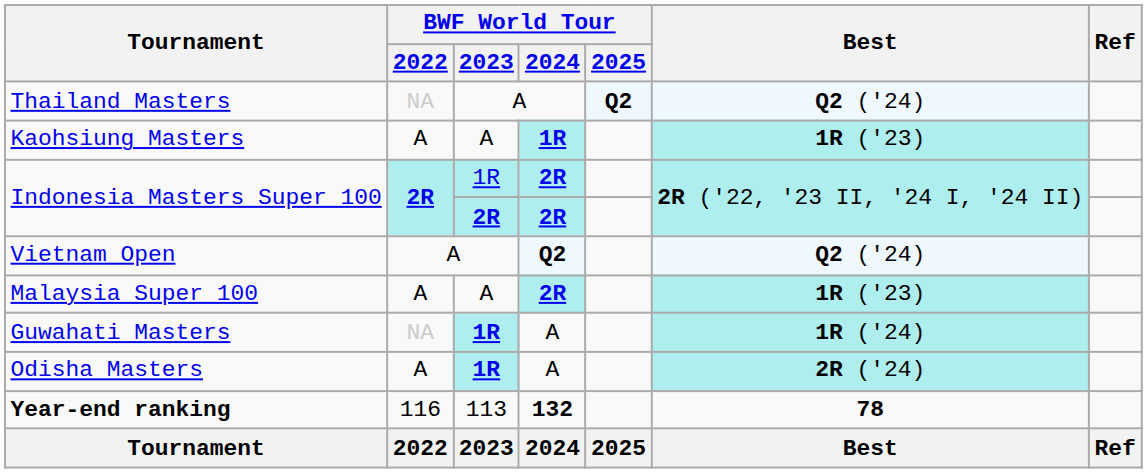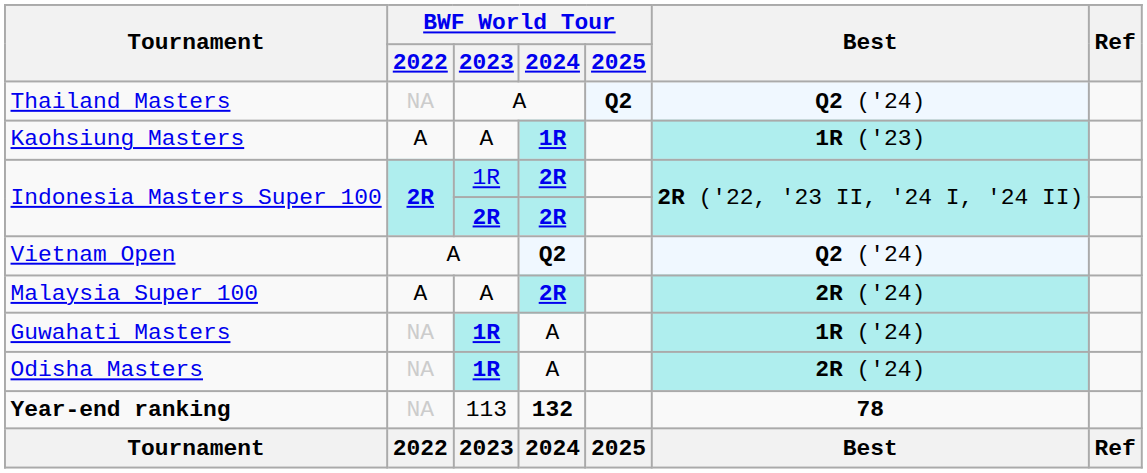 <table style='font-size: 90%; text-align:center;' class='wikitable'>
 <tr>
 <th rowspan="2">Tournament</th>
 <th colspan="4"><a href='#'>BWF World Tour</a></th>
 <th rowspan="2">Best</th>
 <th rowspan="2">Ref</th>
 </tr>
 <tr>
 <th><a href='#'>2022</a></th>
 <th><a href='#'>2023</a></th>
 <th><a href='#'>2024</a></th>
 <th><a href='#'>2025</a></th>
 </tr>
 <tr>
 <td align=left><a href='#'>Thailand Masters</a></td>
 <td style=color:#ccc>NA</td>
 <td colspan="2">A</td>
 <td 2024; bgcolor=F0F8FF><strong>Q2</strong></td>
 <td bgcolor=F0F8FF><strong>Q2</strong> ('24)</td>
 <td></td>
 </tr>
 <tr>
 <td align=left><a href='#'>Kaohsiung Masters</a></td>
 <td>A</td>
 <td>A</td>
 <td bgcolor=AFEEEE><strong><a href='#'>1R</a></strong></td>
 <td></td>
 <td bgcolor=AFEEEE><strong>1R</strong> ('23)</td>
 <td></td>
 </tr>
 <tr>
 <td rowspan="2" align=left><a href='#'>Indonesia Masters Super 100</a></td>
 <td rowspan="2" bgcolor=AFEEEE><strong><a href='#'>2R</a></strong></td>
 <td bgcolor=AFEEEE><a href='#'>1R</a></td>
 <td bgcolor=AFEEEE><strong><a href='#'>2R</a></strong></td>
 <td></td>
 <td rowspan="2" bgcolor=AFEEEE><strong>2R</strong> ('22, '23 II, '24 I, '24 II)</td>
 <td></td>
 </tr>
 <tr>
 <td bgcolor=AFEEEE><strong><a href='#'>2R</a></strong></td>
 <td bgcolor=AFEEEE><strong><a href='#'>2R</a></strong></td>
 <td></td>
 <td></td>
 </tr>
 <tr>
 <td align=left><a href='#'>Vietnam Open</a></td>
 <td colspan="2">A</td>
 <td 2024; bgcolor=F0F8FF><strong>Q2</strong></td>
 <td></td>
 <td bgcolor=F0F8FF><strong>Q2</strong> ('24)</td>
 <td></td>
 </tr>
 <tr>
 <td align=left><a href='#'>Malaysia Super 100</a></td>
 <td>A</td>
 <td>A</td>
 <td bgcolor=AFEEEE><strong><a href='#'>2R</a></strong></td>
 <td></td>
-<td bgcolor=AFEEEE><strong>1R</strong> ('23)</td>
+<td bgcolor=AFEEEE><strong>2R</strong> ('24)</td>
 <td></td>
 </tr>
 <tr>
 <td align=left><a href='#'>Guwahati Masters</a></td>
 <td style=color:#ccc>NA</td>
 <td bgcolor=AFEEEE><strong><a href='#'>1R</a></strong></td>
 <td>A</td>
 <td></td>
 <td bgcolor=AFEEEE><strong>1R</strong> ('24)</td>
 <td></td>
 </tr>
 <tr>
 <td align=left><a href='#'>Odisha Masters</a></td>
-<td>A</td>
+<td style=color:#ccc>NA</td>
 <td bgcolor=AFEEEE><strong><a href='#'>1R</a></strong></td>
 <td>A</td>
 <td></td>
 <td bgcolor=AFEEEE><strong>2R</strong> ('24)</td>
 <td></td>
 </tr>
 <tr>
 <td align=left><strong>Year-end ranking</strong></td>
-<td 2022;>116</td>
+<td style=color:#ccc>NA</td>
 <td 2023;>113</td>
 <td 2024;><strong>132</strong></td>
 <td 2025;></td>
 <td Best;><strong>78</strong></td>
 <td></td>
 </tr>
 <tr>
 <th>Tournament</th>
 <th>2022</th>
 <th>2023</th>
 <th>2024</th>
 <th>2025</th>
 <th>Best</th>
 <th>Ref</th>
 </tr>
 </table>
